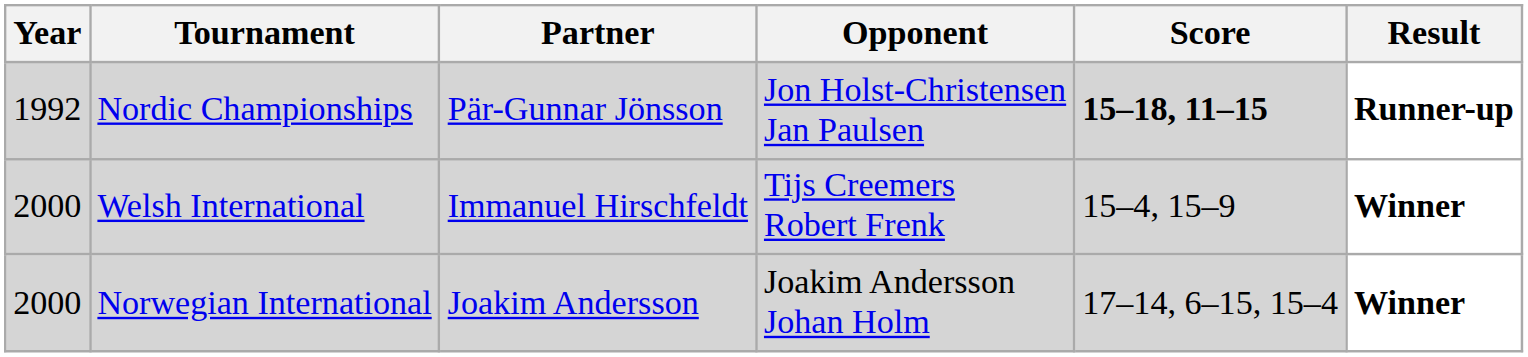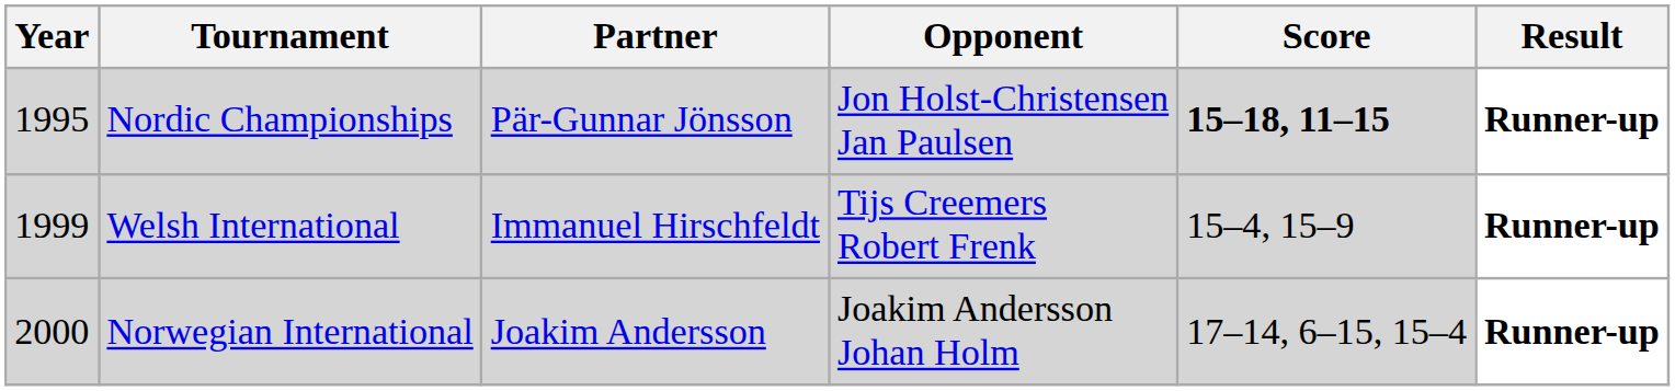 <table class="sortable wikitable" style="font-size: 90%;">
 <tr>
 <th>Year</th>
 <th>Tournament</th>
 <th>Partner</th>
 <th>Opponent</th>
 <th>Score</th>
 <th>Result</th>
 </tr>
 <tr style="background:#D5D5D5">
-<td align="center">1992</td>
+<td align="center">1995</td>
 <td><a href='#'>Nordic Championships</a></td>
 <td> <a href='#'>Pär-Gunnar Jönsson</a></td>
 <td> <a href='#'>Jon Holst-Christensen</a><br> <a href='#'>Jan Paulsen</a></td>
 <td><strong>15–18, 11–15</strong></td>
 <td style="text-align:left; background:white"> <strong>Runner-up</strong></td>
 </tr>
 <tr style="background:#D5D5D5">
-<td align="center">2000</td>
+<td align="center">1999</td>
 <td><a href='#'>Welsh International</a></td>
 <td> <a href='#'>Immanuel Hirschfeldt</a></td>
 <td> <a href='#'>Tijs Creemers</a><br> <a href='#'>Robert Frenk</a></td>
 <td>15–4, 15–9</td>
-<td style="text-align:left; background:white"> <strong>Winner</strong></td>
+<td style="text-align:left; background:white"> <strong>Runner-up</strong></td>
 </tr>
 <tr style="background:#D5D5D5">
 <td align="center">2000</td>
 <td><a href='#'>Norwegian International</a></td>
 <td> <a href='#'>Joakim Andersson</a></td>
 <td> Joakim Andersson<br> <a href='#'>Johan Holm</a></td>
 <td>17–14, 6–15, 15–4</td>
-<td style="text-align:left; background:white"> <strong>Winner</strong></td>
+<td style="text-align:left; background:white"> <strong>Runner-up</strong></td>
 </tr>
 </table>
